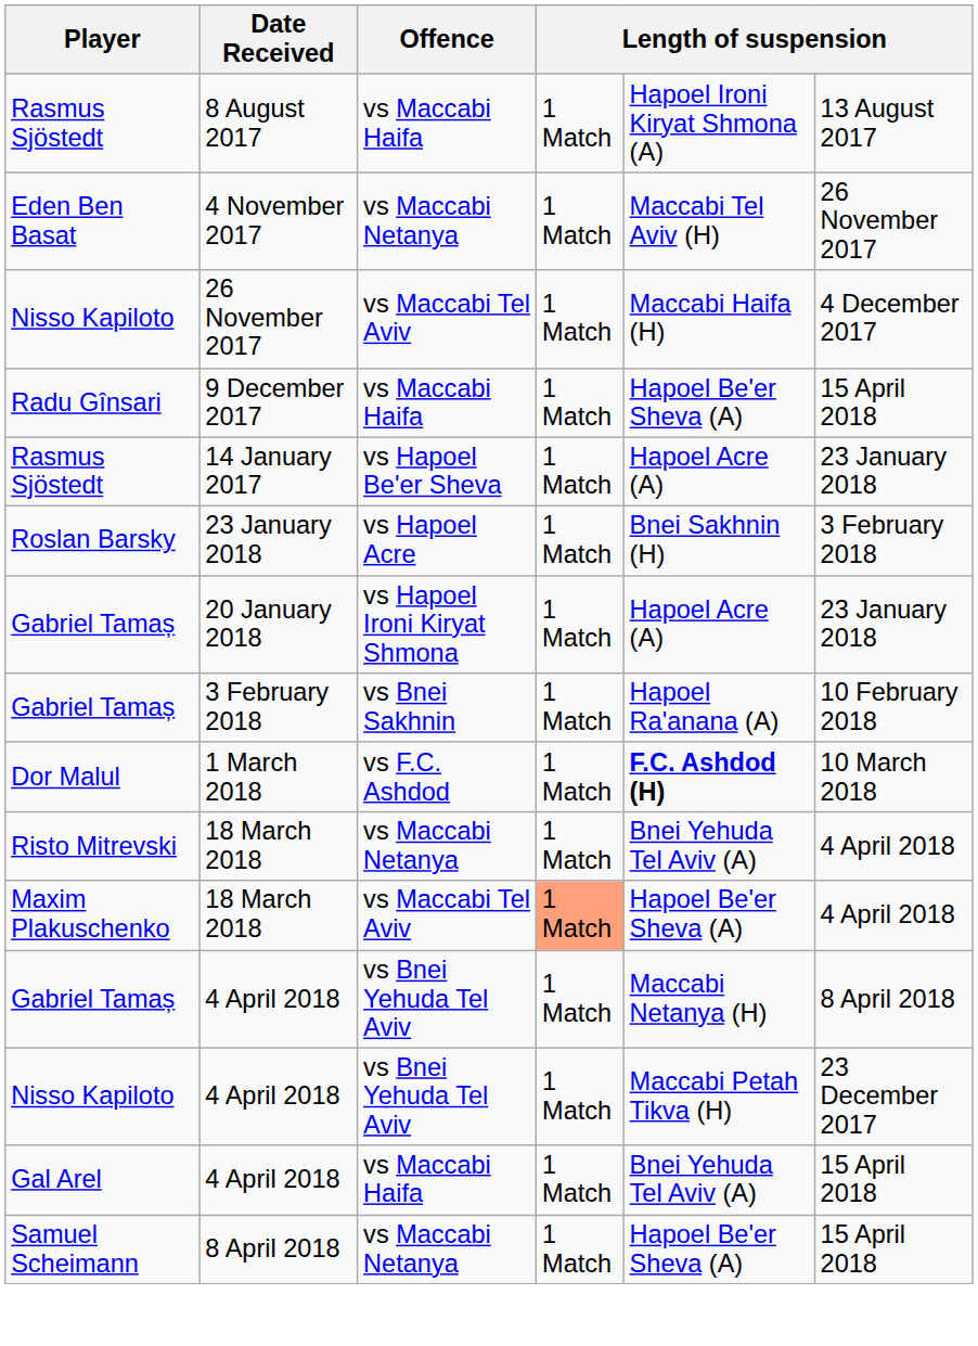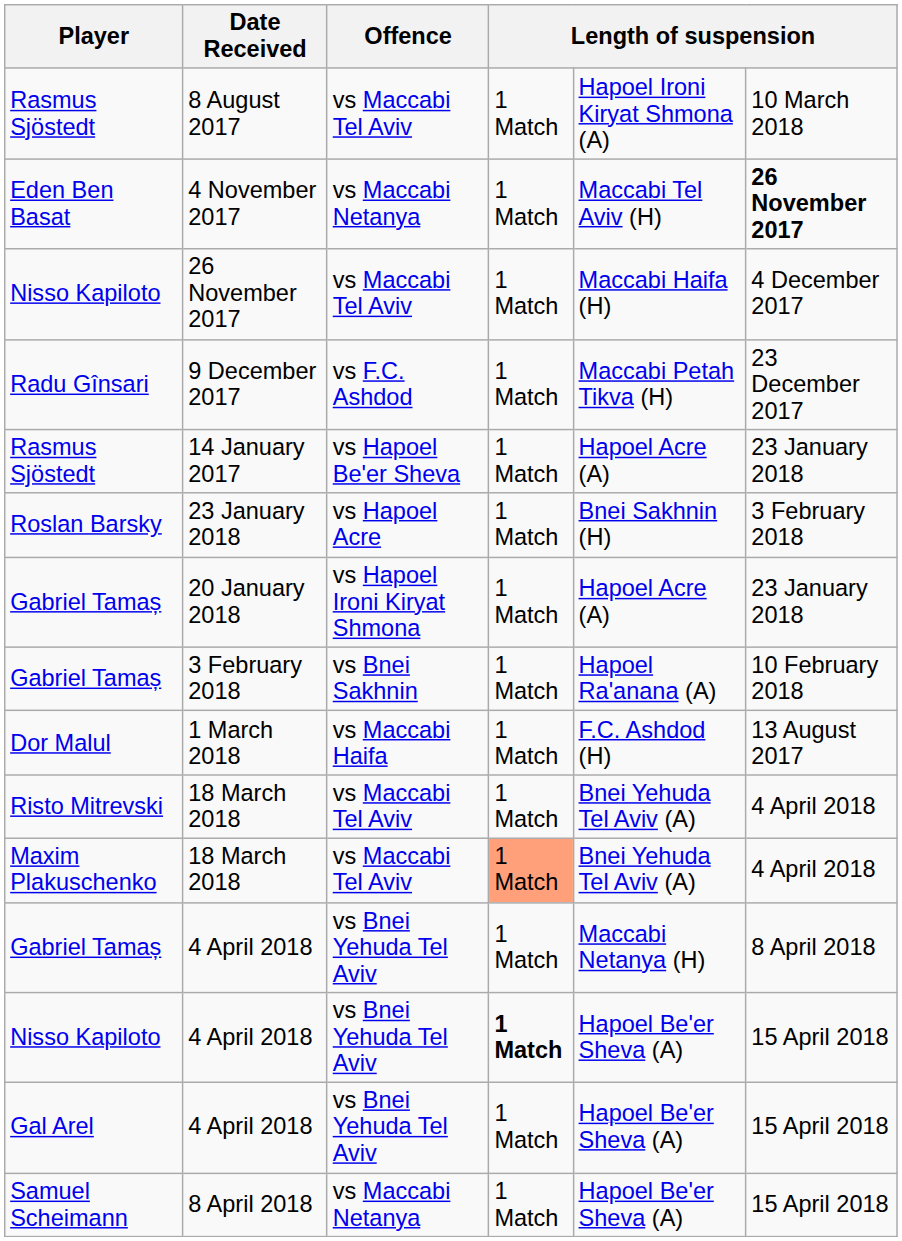 <table class="wikitable">
 <tr>
 <th>Player</th>
 <th>Date Received</th>
 <th>Offence</th>
 <th colspan=4>Length of suspension</th>
 </tr>
 <tr>
 <td><a href='#'>Rasmus Sjöstedt</a></td>
 <td>8 August 2017</td>
-<td> vs <a href='#'>Maccabi Haifa</a></td>
+<td> vs <a href='#'>Maccabi Tel Aviv</a></td>
 <td>1 Match</td>
 <td><a href='#'>Hapoel Ironi Kiryat Shmona</a> (A)</td>
-<td>13 August 2017</td>
+<td>10 March 2018</td>
 </tr>
 <tr>
 <td><a href='#'>Eden Ben Basat</a></td>
 <td>4 November 2017</td>
 <td> vs <a href='#'>Maccabi Netanya</a></td>
 <td>1 Match</td>
 <td><a href='#'>Maccabi Tel Aviv</a> (H)</td>
-<td>26 November 2017</td>
+<td><strong>26 November 2017</strong></td>
 </tr>
 <tr>
 <td><a href='#'>Nisso Kapiloto</a></td>
 <td>26 November 2017</td>
 <td> vs <a href='#'>Maccabi Tel Aviv</a></td>
 <td>1 Match</td>
 <td><a href='#'>Maccabi Haifa</a> (H)</td>
 <td>4 December 2017</td>
 </tr>
 <tr>
 <td><a href='#'>Radu Gînsari</a></td>
 <td>9 December 2017</td>
-<td> vs <a href='#'>Maccabi Haifa</a></td>
+<td> vs <a href='#'>F.C. Ashdod</a></td>
 <td>1 Match</td>
-<td><a href='#'>Hapoel Be'er Sheva</a> (A)</td>
-<td>15 April 2018</td>
+<td><a href='#'>Maccabi Petah Tikva</a> (H)</td>
+<td>23 December 2017</td>
 </tr>
 <tr>
 <td><a href='#'>Rasmus Sjöstedt</a></td>
 <td>14 January 2017</td>
 <td> vs <a href='#'>Hapoel Be'er Sheva</a></td>
 <td>1 Match</td>
 <td><a href='#'>Hapoel Acre</a> (A)</td>
 <td>23 January 2018</td>
 </tr>
 <tr>
 <td><a href='#'>Roslan Barsky</a></td>
 <td>23 January 2018</td>
 <td> vs <a href='#'>Hapoel Acre</a></td>
 <td>1 Match</td>
 <td><a href='#'>Bnei Sakhnin</a> (H)</td>
 <td>3 February 2018</td>
 </tr>
 <tr>
 <td><a href='#'>Gabriel Tamaș</a></td>
 <td>20 January 2018</td>
 <td> vs <a href='#'>Hapoel Ironi Kiryat Shmona</a></td>
 <td>1 Match</td>
 <td><a href='#'>Hapoel Acre</a> (A)</td>
 <td>23 January 2018</td>
 </tr>
 <tr>
 <td><a href='#'>Gabriel Tamaș</a></td>
 <td>3 February 2018</td>
 <td> vs <a href='#'>Bnei Sakhnin</a></td>
 <td>1 Match</td>
 <td><a href='#'>Hapoel Ra'anana</a> (A)</td>
 <td>10 February 2018</td>
 </tr>
 <tr>
 <td><a href='#'>Dor Malul</a></td>
 <td>1 March 2018</td>
-<td> vs <a href='#'>F.C. Ashdod</a></td>
+<td> vs <a href='#'>Maccabi Haifa</a></td>
 <td>1 Match</td>
-<td><strong><a href='#'>F.C. Ashdod</a> (H)</strong></td>
-<td>10 March 2018</td>
+<td><a href='#'>F.C. Ashdod</a> (H)</td>
+<td>13 August 2017</td>
 </tr>
 <tr>
 <td><a href='#'>Risto Mitrevski</a></td>
 <td>18 March 2018</td>
-<td> vs <a href='#'>Maccabi Netanya</a></td>
+<td> vs <a href='#'>Maccabi Tel Aviv</a></td>
 <td>1 Match</td>
 <td><a href='#'>Bnei Yehuda Tel Aviv</a> (A)</td>
 <td>4 April 2018</td>
 </tr>
 <tr>
 <td><a href='#'>Maxim Plakuschenko</a></td>
 <td>18 March 2018</td>
 <td> vs <a href='#'>Maccabi Tel Aviv</a></td>
 <td style="background: lightsalmon;">1 Match</td>
-<td><a href='#'>Hapoel Be'er Sheva</a> (A)</td>
+<td><a href='#'>Bnei Yehuda Tel Aviv</a> (A)</td>
 <td>4 April 2018</td>
 </tr>
 <tr>
 <td><a href='#'>Gabriel Tamaș</a></td>
 <td>4 April 2018</td>
 <td> vs <a href='#'>Bnei Yehuda Tel Aviv</a></td>
 <td>1 Match</td>
 <td><a href='#'>Maccabi Netanya</a> (H)</td>
 <td>8 April 2018</td>
 </tr>
 <tr>
 <td><a href='#'>Nisso Kapiloto</a></td>
 <td>4 April 2018</td>
 <td> vs <a href='#'>Bnei Yehuda Tel Aviv</a></td>
-<td>1 Match</td>
-<td><a href='#'>Maccabi Petah Tikva</a> (H)</td>
-<td>23 December 2017</td>
+<td><strong>1 Match</strong></td>
+<td><a href='#'>Hapoel Be'er Sheva</a> (A)</td>
+<td>15 April 2018</td>
 </tr>
 <tr>
 <td><a href='#'>Gal Arel</a></td>
 <td>4 April 2018</td>
-<td> vs <a href='#'>Maccabi Haifa</a></td>
+<td> vs <a href='#'>Bnei Yehuda Tel Aviv</a></td>
 <td>1 Match</td>
-<td><a href='#'>Bnei Yehuda Tel Aviv</a> (A)</td>
+<td><a href='#'>Hapoel Be'er Sheva</a> (A)</td>
 <td>15 April 2018</td>
 </tr>
 <tr>
 <td><a href='#'>Samuel Scheimann</a></td>
 <td>8 April 2018</td>
 <td> vs <a href='#'>Maccabi Netanya</a></td>
 <td>1 Match</td>
 <td><a href='#'>Hapoel Be'er Sheva</a> (A)</td>
 <td>15 April 2018</td>
 </tr>
 </table>
